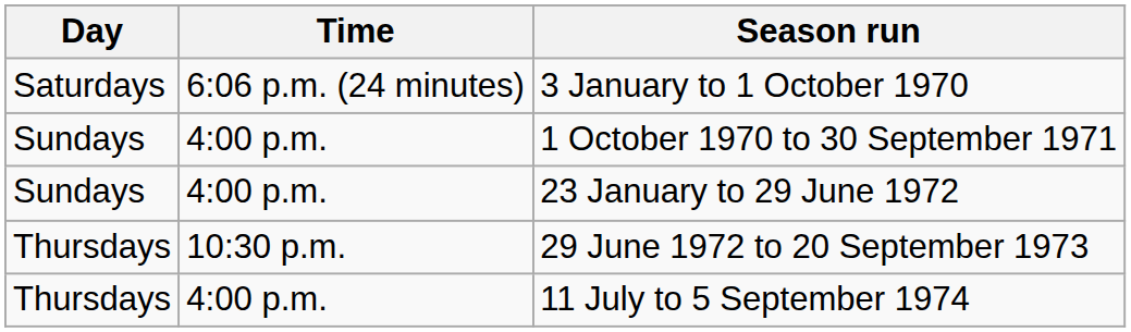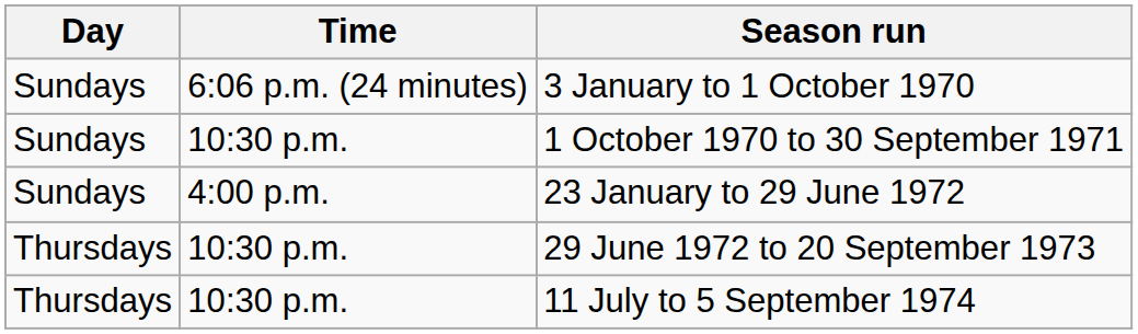 <table class="wikitable">
 <tr>
 <th>Day</th>
 <th>Time</th>
 <th>Season run</th>
 </tr>
 <tr>
-<td>Saturdays</td>
+<td>Sundays</td>
 <td>6:06 p.m. (24 minutes)</td>
 <td>3 January to 1 October 1970</td>
 </tr>
 <tr>
 <td>Sundays</td>
-<td>4:00 p.m.</td>
+<td>10:30 p.m.</td>
 <td>1 October 1970 to 30 September 1971</td>
 </tr>
 <tr>
 <td>Sundays</td>
 <td>4:00 p.m.</td>
 <td>23 January to 29 June 1972</td>
 </tr>
 <tr>
 <td>Thursdays</td>
 <td>10:30 p.m.</td>
 <td>29 June 1972 to 20 September 1973</td>
 </tr>
 <tr>
 <td>Thursdays</td>
-<td>4:00 p.m.</td>
+<td>10:30 p.m.</td>
 <td>11 July to 5 September 1974</td>
 </tr>
 </table>
